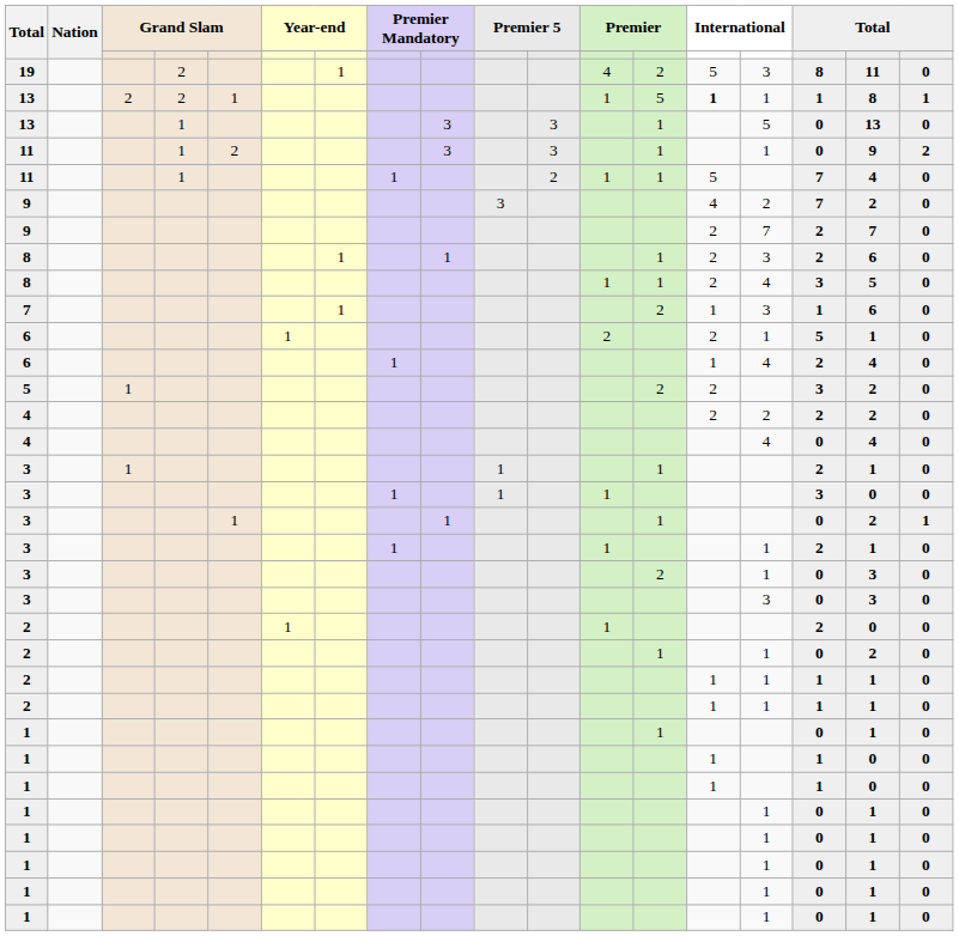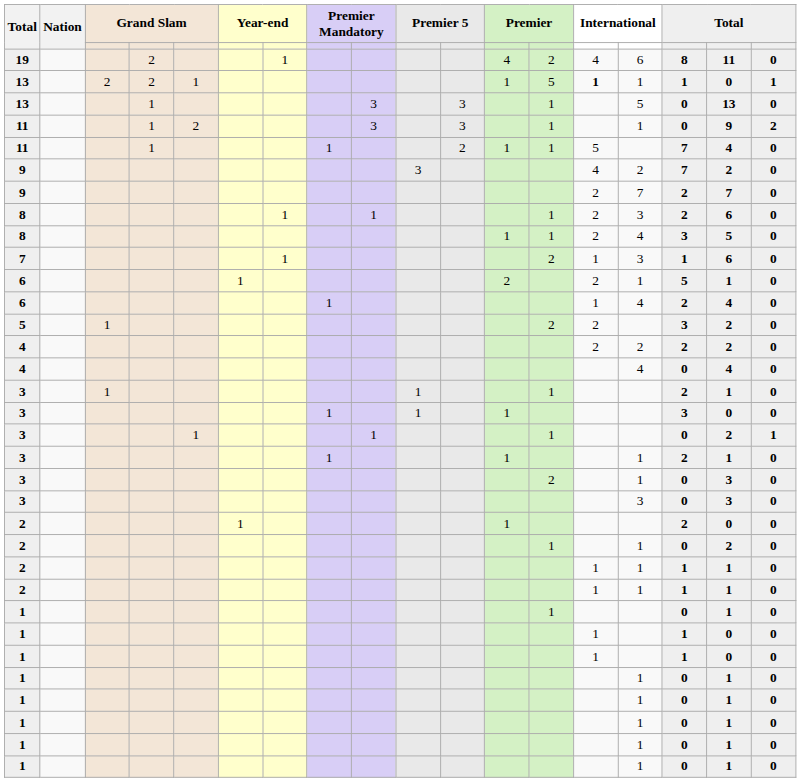 <table class="sortable wikitable" style="font-size:90%">
 <tr>
 <th rowspan="2">Total</th>
 <th rowspan="2">Nation</th>
 <th style="background-color:#f3e6d7;" colspan="3">Grand Slam</th>
 <th style="background-color:#ffc;" colspan="2">Year-end</th>
 <th style="background-color:#d8cef6;" colspan="2">Premier Mandatory</th>
 <th style="background-color:#e9e9e9;" colspan="2">Premier 5</th>
 <th style="background-color:#d4f1c5;" colspan="2">Premier</th>
 <th style="background-color:#fff;" colspan="2">International</th>
 <th style="background-color:#efefef;" colspan="3">Total</th>
 </tr>
 <tr>
 <th style="width:41px; background-color:#f3e6d7;"></th>
 <th style="width:41px; background-color:#f3e6d7;"></th>
 <th style="width:41px; background-color:#f3e6d7;"></th>
 <th style="width:41px; background-color:#ffc;"></th>
 <th style="width:41px; background-color:#ffc;"></th>
 <th style="width:41px; background-color:#d8cef6;"></th>
 <th style="width:41px; background-color:#d8cef6;"></th>
 <th style="width:41px; background-color:#e9e9e9;"></th>
 <th style="width:41px; background-color:#e9e9e9;"></th>
 <th style="width:41px; background-color:#d4f1c5;"></th>
 <th style="width:41px; background-color:#d4f1c5;"></th>
 <th style="width:41px; background-color:#fff;"></th>
 <th style="width:41px; background-color:#fff;"></th>
 <th style="width:41px; background-color:#efefef;"></th>
 <th style="width:41px; background-color:#efefef;"></th>
 <th style="width:41px; background-color:#efefef;"></th>
 </tr>
 <tr align=center>
 <td style="background:#efefef;"><strong>19</strong></td>
 <td align=left></td>
 <td style="background:#F3E6D7;"></td>
 <td style="background:#F3E6D7;">2</td>
 <td style="background:#F3E6D7;"></td>
 <td style="background:#ffc;"></td>
 <td style="background:#ffc;">1</td>
 <td style="background:#D8CEF6;"></td>
 <td style="background:#D8CEF6;"></td>
 <td style="background:#E9E9E9;"></td>
 <td style="background:#E9E9E9;"></td>
 <td style="background:#D4F1C5;">4</td>
 <td style="background:#D4F1C5;">2</td>
-<td>5</td>
-<td>3</td>
+<td>4</td>
+<td>6</td>
 <td style="background:#efefef;"><strong>8</strong></td>
 <td style="background:#efefef;"><strong>11</strong></td>
 <td style="background:#efefef;"><strong>0</strong></td>
 </tr>
 <tr align=center>
 <td style="background:#efefef;"><strong>13</strong></td>
 <td align=left></td>
 <td style="background:#F3E6D7;">2</td>
 <td style="background:#F3E6D7;">2</td>
 <td style="background:#F3E6D7;">1</td>
 <td style="background:#ffc;"></td>
 <td style="background:#ffc;"></td>
 <td style="background:#D8CEF6;"></td>
 <td style="background:#D8CEF6;"></td>
 <td style="background:#E9E9E9;"></td>
 <td style="background:#E9E9E9;"></td>
 <td style="background:#D4F1C5;">1</td>
 <td style="background:#D4F1C5;">5</td>
 <td><strong>1</strong></td>
 <td>1</td>
 <td style="background:#efefef;"><strong>1</strong></td>
-<td style="background:#efefef;"><strong>8</strong></td>
+<td style="background:#efefef;"><strong>0</strong></td>
 <td style="background:#efefef;"><strong>1</strong></td>
 </tr>
 <tr align=center>
 <td style="background:#efefef;"><strong>13</strong></td>
 <td align=left></td>
 <td style="background:#F3E6D7;"></td>
 <td style="background:#F3E6D7;">1</td>
 <td style="background:#F3E6D7;"></td>
 <td style="background:#ffc;"></td>
 <td style="background:#ffc;"></td>
 <td style="background:#D8CEF6;"></td>
 <td style="background:#D8CEF6;">3</td>
 <td style="background:#E9E9E9;"></td>
 <td style="background:#E9E9E9;">3</td>
 <td style="background:#D4F1C5;"></td>
 <td style="background:#D4F1C5;">1</td>
 <td></td>
 <td>5</td>
 <td style="background:#efefef;"><strong>0</strong></td>
 <td style="background:#efefef;"><strong>13</strong></td>
 <td style="background:#efefef;"><strong>0</strong></td>
 </tr>
 <tr align=center>
 <td style="background:#efefef;"><strong>11</strong></td>
 <td align=left></td>
 <td style="background:#F3E6D7;"></td>
 <td style="background:#F3E6D7;">1</td>
 <td style="background:#F3E6D7;">2</td>
 <td style="background:#ffc;"></td>
 <td style="background:#ffc;"></td>
 <td style="background:#D8CEF6;"></td>
 <td style="background:#D8CEF6;">3</td>
 <td style="background:#E9E9E9;"></td>
 <td style="background:#E9E9E9;">3</td>
 <td style="background:#D4F1C5;"></td>
 <td style="background:#D4F1C5;">1</td>
 <td></td>
 <td>1</td>
 <td style="background:#efefef;"><strong>0</strong></td>
 <td style="background:#efefef;"><strong>9</strong></td>
 <td style="background:#efefef;"><strong>2</strong></td>
 </tr>
 <tr align=center>
 <td style="background:#efefef;"><strong>11</strong></td>
 <td align=left></td>
 <td style="background:#F3E6D7;"></td>
 <td style="background:#F3E6D7;">1</td>
 <td style="background:#F3E6D7;"></td>
 <td style="background:#ffc;"></td>
 <td style="background:#ffc;"></td>
 <td style="background:#D8CEF6;">1</td>
 <td style="background:#D8CEF6;"></td>
 <td style="background:#E9E9E9;"></td>
 <td style="background:#E9E9E9;">2</td>
 <td style="background:#D4F1C5;">1</td>
 <td style="background:#D4F1C5;">1</td>
 <td>5</td>
 <td></td>
 <td style="background:#efefef;"><strong>7</strong></td>
 <td style="background:#efefef;"><strong>4</strong></td>
 <td style="background:#efefef;"><strong>0</strong></td>
 </tr>
 <tr align=center>
 <td style="background:#efefef;"><strong>9</strong></td>
 <td align=left></td>
 <td style="background:#F3E6D7;"></td>
 <td style="background:#F3E6D7;"></td>
 <td style="background:#F3E6D7;"></td>
 <td style="background:#ffc;"></td>
 <td style="background:#ffc;"></td>
 <td style="background:#D8CEF6;"></td>
 <td style="background:#D8CEF6;"></td>
 <td style="background:#E9E9E9;">3</td>
 <td style="background:#E9E9E9;"></td>
 <td style="background:#D4F1C5;"></td>
 <td style="background:#D4F1C5;"></td>
 <td>4</td>
 <td>2</td>
 <td style="background:#efefef;"><strong>7</strong></td>
 <td style="background:#efefef;"><strong>2</strong></td>
 <td style="background:#efefef;"><strong>0</strong></td>
 </tr>
 <tr align=center>
 <td style="background:#efefef;"><strong>9</strong></td>
 <td align=left></td>
 <td style="background:#F3E6D7;"></td>
 <td style="background:#F3E6D7;"></td>
 <td style="background:#F3E6D7;"></td>
 <td style="background:#ffc;"></td>
 <td style="background:#ffc;"></td>
 <td style="background:#D8CEF6;"></td>
 <td style="background:#D8CEF6;"></td>
 <td style="background:#E9E9E9;"></td>
 <td style="background:#E9E9E9;"></td>
 <td style="background:#D4F1C5;"></td>
 <td style="background:#D4F1C5;"></td>
 <td>2</td>
 <td>7</td>
 <td style="background:#efefef;"><strong>2</strong></td>
 <td style="background:#efefef;"><strong>7</strong></td>
 <td style="background:#efefef;"><strong>0</strong></td>
 </tr>
 <tr align=center>
 <td style="background:#efefef;"><strong>8</strong></td>
 <td align=left></td>
 <td style="background:#F3E6D7;"></td>
 <td style="background:#F3E6D7;"></td>
 <td style="background:#F3E6D7;"></td>
 <td style="background:#ffc;"></td>
 <td style="background:#ffc;">1</td>
 <td style="background:#D8CEF6;"></td>
 <td style="background:#D8CEF6;">1</td>
 <td style="background:#E9E9E9;"></td>
 <td style="background:#E9E9E9;"></td>
 <td style="background:#D4F1C5;"></td>
 <td style="background:#D4F1C5;">1</td>
 <td>2</td>
 <td>3</td>
 <td style="background:#efefef;"><strong>2</strong></td>
 <td style="background:#efefef;"><strong>6</strong></td>
 <td style="background:#efefef;"><strong>0</strong></td>
 </tr>
 <tr align=center>
 <td style="background:#efefef;"><strong>8</strong></td>
 <td align=left></td>
 <td style="background:#F3E6D7;"></td>
 <td style="background:#F3E6D7;"></td>
 <td style="background:#F3E6D7;"></td>
 <td style="background:#ffc;"></td>
 <td style="background:#ffc;"></td>
 <td style="background:#D8CEF6;"></td>
 <td style="background:#D8CEF6;"></td>
 <td style="background:#E9E9E9;"></td>
 <td style="background:#E9E9E9;"></td>
 <td style="background:#D4F1C5;">1</td>
 <td style="background:#D4F1C5;">1</td>
 <td>2</td>
 <td>4</td>
 <td style="background:#efefef;"><strong>3</strong></td>
 <td style="background:#efefef;"><strong>5</strong></td>
 <td style="background:#efefef;"><strong>0</strong></td>
 </tr>
 <tr align=center>
 <td style="background:#efefef;"><strong>7</strong></td>
 <td align=left></td>
 <td style="background:#F3E6D7;"></td>
 <td style="background:#F3E6D7;"></td>
 <td style="background:#F3E6D7;"></td>
 <td style="background:#ffc;"></td>
 <td style="background:#ffc;">1</td>
 <td style="background:#D8CEF6;"></td>
 <td style="background:#D8CEF6;"></td>
 <td style="background:#E9E9E9;"></td>
 <td style="background:#E9E9E9;"></td>
 <td style="background:#D4F1C5;"></td>
 <td style="background:#D4F1C5;">2</td>
 <td>1</td>
 <td>3</td>
 <td style="background:#efefef;"><strong>1</strong></td>
 <td style="background:#efefef;"><strong>6</strong></td>
 <td style="background:#efefef;"><strong>0</strong></td>
 </tr>
 <tr align=center>
 <td style="background:#efefef;"><strong>6</strong></td>
 <td align=left></td>
 <td style="background:#F3E6D7;"></td>
 <td style="background:#F3E6D7;"></td>
 <td style="background:#F3E6D7;"></td>
 <td style="background:#ffc;">1</td>
 <td style="background:#ffc;"></td>
 <td style="background:#D8CEF6;"></td>
 <td style="background:#D8CEF6;"></td>
 <td style="background:#E9E9E9;"></td>
 <td style="background:#E9E9E9;"></td>
 <td style="background:#D4F1C5;">2</td>
 <td style="background:#D4F1C5;"></td>
 <td>2</td>
 <td>1</td>
 <td style="background:#efefef;"><strong>5</strong></td>
 <td style="background:#efefef;"><strong>1</strong></td>
 <td style="background:#efefef;"><strong>0</strong></td>
 </tr>
 <tr align=center>
 <td style="background:#efefef;"><strong>6</strong></td>
 <td align=left></td>
 <td style="background:#F3E6D7;"></td>
 <td style="background:#F3E6D7;"></td>
 <td style="background:#F3E6D7;"></td>
 <td style="background:#ffc;"></td>
 <td style="background:#ffc;"></td>
 <td style="background:#D8CEF6;">1</td>
 <td style="background:#D8CEF6;"></td>
 <td style="background:#E9E9E9;"></td>
 <td style="background:#E9E9E9;"></td>
 <td style="background:#D4F1C5;"></td>
 <td style="background:#D4F1C5;"></td>
 <td>1</td>
 <td>4</td>
 <td style="background:#efefef;"><strong>2</strong></td>
 <td style="background:#efefef;"><strong>4</strong></td>
 <td style="background:#efefef;"><strong>0</strong></td>
 </tr>
 <tr align=center>
 <td style="background:#efefef;"><strong>5</strong></td>
 <td align=left></td>
 <td style="background:#F3E6D7;">1</td>
 <td style="background:#F3E6D7;"></td>
 <td style="background:#F3E6D7;"></td>
 <td style="background:#ffc;"></td>
 <td style="background:#ffc;"></td>
 <td style="background:#D8CEF6;"></td>
 <td style="background:#D8CEF6;"></td>
 <td style="background:#E9E9E9;"></td>
 <td style="background:#E9E9E9;"></td>
 <td style="background:#D4F1C5;"></td>
 <td style="background:#D4F1C5;">2</td>
 <td>2</td>
 <td></td>
 <td style="background:#efefef;"><strong>3</strong></td>
 <td style="background:#efefef;"><strong>2</strong></td>
 <td style="background:#efefef;"><strong>0</strong></td>
 </tr>
 <tr align=center>
 <td style="background:#efefef;"><strong>4</strong></td>
 <td align=left></td>
 <td style="background:#F3E6D7;"></td>
 <td style="background:#F3E6D7;"></td>
 <td style="background:#F3E6D7;"></td>
 <td style="background:#ffc;"></td>
 <td style="background:#ffc;"></td>
 <td style="background:#D8CEF6;"></td>
 <td style="background:#D8CEF6;"></td>
 <td style="background:#E9E9E9;"></td>
 <td style="background:#E9E9E9;"></td>
 <td style="background:#D4F1C5;"></td>
 <td style="background:#D4F1C5;"></td>
 <td>2</td>
 <td>2</td>
 <td style="background:#efefef;"><strong>2</strong></td>
 <td style="background:#efefef;"><strong>2</strong></td>
 <td style="background:#efefef;"><strong>0</strong></td>
 </tr>
 <tr align=center>
 <td style="background:#efefef;"><strong>4</strong></td>
 <td align=left></td>
 <td style="background:#F3E6D7;"></td>
 <td style="background:#F3E6D7;"></td>
 <td style="background:#F3E6D7;"></td>
 <td style="background:#ffc;"></td>
 <td style="background:#ffc;"></td>
 <td style="background:#D8CEF6;"></td>
 <td style="background:#D8CEF6;"></td>
 <td style="background:#E9E9E9;"></td>
 <td style="background:#E9E9E9;"></td>
 <td style="background:#D4F1C5;"></td>
 <td style="background:#D4F1C5;"></td>
 <td></td>
 <td>4</td>
 <td style="background:#efefef;"><strong>0</strong></td>
 <td style="background:#efefef;"><strong>4</strong></td>
 <td style="background:#efefef;"><strong>0</strong></td>
 </tr>
 <tr align=center>
 <td style="background:#efefef;"><strong>3</strong></td>
 <td align=left></td>
 <td style="background:#F3E6D7;">1</td>
 <td style="background:#F3E6D7;"></td>
 <td style="background:#F3E6D7;"></td>
 <td style="background:#ffc;"></td>
 <td style="background:#ffc;"></td>
 <td style="background:#D8CEF6;"></td>
 <td style="background:#D8CEF6;"></td>
 <td style="background:#E9E9E9;">1</td>
 <td style="background:#E9E9E9;"></td>
 <td style="background:#D4F1C5;"></td>
 <td style="background:#D4F1C5;">1</td>
 <td></td>
 <td></td>
 <td style="background:#efefef;"><strong>2</strong></td>
 <td style="background:#efefef;"><strong>1</strong></td>
 <td style="background:#efefef;"><strong>0</strong></td>
 </tr>
 <tr align=center>
 <td style="background:#efefef;"><strong>3</strong></td>
 <td align=left></td>
 <td style="background:#F3E6D7;"></td>
 <td style="background:#F3E6D7;"></td>
 <td style="background:#F3E6D7;"></td>
 <td style="background:#ffc;"></td>
 <td style="background:#ffc;"></td>
 <td style="background:#D8CEF6;">1</td>
 <td style="background:#D8CEF6;"></td>
 <td style="background:#E9E9E9;">1</td>
 <td style="background:#E9E9E9;"></td>
 <td style="background:#D4F1C5;">1</td>
 <td style="background:#D4F1C5;"></td>
 <td></td>
 <td></td>
 <td style="background:#efefef;"><strong>3</strong></td>
 <td style="background:#efefef;"><strong>0</strong></td>
 <td style="background:#efefef;"><strong>0</strong></td>
 </tr>
 <tr align=center>
 <td style="background:#efefef;"><strong>3</strong></td>
 <td align=left></td>
 <td style="background:#F3E6D7;"></td>
 <td style="background:#F3E6D7;"></td>
 <td style="background:#F3E6D7;">1</td>
 <td style="background:#ffc;"></td>
 <td style="background:#ffc;"></td>
 <td style="background:#D8CEF6;"></td>
 <td style="background:#D8CEF6;">1</td>
 <td style="background:#E9E9E9;"></td>
 <td style="background:#E9E9E9;"></td>
 <td style="background:#D4F1C5;"></td>
 <td style="background:#D4F1C5;">1</td>
 <td></td>
 <td></td>
 <td style="background:#efefef;"><strong>0</strong></td>
 <td style="background:#efefef;"><strong>2</strong></td>
 <td style="background:#efefef;"><strong>1</strong></td>
 </tr>
 <tr align=center>
 <td style="background:#efefef;"><strong>3</strong></td>
 <td align=left></td>
 <td style="background:#F3E6D7;"></td>
 <td style="background:#F3E6D7;"></td>
 <td style="background:#F3E6D7;"></td>
 <td style="background:#ffc;"></td>
 <td style="background:#ffc;"></td>
 <td style="background:#D8CEF6;">1</td>
 <td style="background:#D8CEF6;"></td>
 <td style="background:#E9E9E9;"></td>
 <td style="background:#E9E9E9;"></td>
 <td style="background:#D4F1C5;">1</td>
 <td style="background:#D4F1C5;"></td>
 <td></td>
 <td>1</td>
 <td style="background:#efefef;"><strong>2</strong></td>
 <td style="background:#efefef;"><strong>1</strong></td>
 <td style="background:#efefef;"><strong>0</strong></td>
 </tr>
 <tr align=center>
 <td style="background:#efefef;"><strong>3</strong></td>
 <td align=left></td>
 <td style="background:#F3E6D7;"></td>
 <td style="background:#F3E6D7;"></td>
 <td style="background:#F3E6D7;"></td>
 <td style="background:#ffc;"></td>
 <td style="background:#ffc;"></td>
 <td style="background:#D8CEF6;"></td>
 <td style="background:#D8CEF6;"></td>
 <td style="background:#E9E9E9;"></td>
 <td style="background:#E9E9E9;"></td>
 <td style="background:#D4F1C5;"></td>
 <td style="background:#D4F1C5;">2</td>
 <td></td>
 <td>1</td>
 <td style="background:#efefef;"><strong>0</strong></td>
 <td style="background:#efefef;"><strong>3</strong></td>
 <td style="background:#efefef;"><strong>0</strong></td>
 </tr>
 <tr align=center>
 <td style="background:#efefef;"><strong>3</strong></td>
 <td align=left></td>
 <td style="background:#F3E6D7;"></td>
 <td style="background:#F3E6D7;"></td>
 <td style="background:#F3E6D7;"></td>
 <td style="background:#ffc;"></td>
 <td style="background:#ffc;"></td>
 <td style="background:#D8CEF6;"></td>
 <td style="background:#D8CEF6;"></td>
 <td style="background:#E9E9E9;"></td>
 <td style="background:#E9E9E9;"></td>
 <td style="background:#D4F1C5;"></td>
 <td style="background:#D4F1C5;"></td>
 <td></td>
 <td>3</td>
 <td style="background:#efefef;"><strong>0</strong></td>
 <td style="background:#efefef;"><strong>3</strong></td>
 <td style="background:#efefef;"><strong>0</strong></td>
 </tr>
 <tr align=center>
 <td style="background:#efefef;"><strong>2</strong></td>
 <td align=left></td>
 <td style="background:#F3E6D7;"></td>
 <td style="background:#F3E6D7;"></td>
 <td style="background:#F3E6D7;"></td>
 <td style="background:#ffc;">1</td>
 <td style="background:#ffc;"></td>
 <td style="background:#D8CEF6;"></td>
 <td style="background:#D8CEF6;"></td>
 <td style="background:#E9E9E9;"></td>
 <td style="background:#E9E9E9;"></td>
 <td style="background:#D4F1C5;">1</td>
 <td style="background:#D4F1C5;"></td>
 <td></td>
 <td></td>
 <td style="background:#efefef;"><strong>2</strong></td>
 <td style="background:#efefef;"><strong>0</strong></td>
 <td style="background:#efefef;"><strong>0</strong></td>
 </tr>
 <tr align=center>
 <td style="background:#efefef;"><strong>2</strong></td>
 <td align=left></td>
 <td style="background:#F3E6D7;"></td>
 <td style="background:#F3E6D7;"></td>
 <td style="background:#F3E6D7;"></td>
 <td style="background:#ffc;"></td>
 <td style="background:#ffc;"></td>
 <td style="background:#D8CEF6;"></td>
 <td style="background:#D8CEF6;"></td>
 <td style="background:#E9E9E9;"></td>
 <td style="background:#E9E9E9;"></td>
 <td style="background:#D4F1C5;"></td>
 <td style="background:#D4F1C5;">1</td>
 <td></td>
 <td>1</td>
 <td style="background:#efefef;"><strong>0</strong></td>
 <td style="background:#efefef;"><strong>2</strong></td>
 <td style="background:#efefef;"><strong>0</strong></td>
 </tr>
 <tr align=center>
 <td style="background:#efefef;"><strong>2</strong></td>
 <td align=left></td>
 <td style="background:#F3E6D7;"></td>
 <td style="background:#F3E6D7;"></td>
 <td style="background:#F3E6D7;"></td>
 <td style="background:#ffc;"></td>
 <td style="background:#ffc;"></td>
 <td style="background:#D8CEF6;"></td>
 <td style="background:#D8CEF6;"></td>
 <td style="background:#E9E9E9;"></td>
 <td style="background:#E9E9E9;"></td>
 <td style="background:#D4F1C5;"></td>
 <td style="background:#D4F1C5;"></td>
 <td>1</td>
 <td>1</td>
 <td style="background:#efefef;"><strong>1</strong></td>
 <td style="background:#efefef;"><strong>1</strong></td>
 <td style="background:#efefef;"><strong>0</strong></td>
 </tr>
 <tr align=center>
 <td style="background:#efefef;"><strong>2</strong></td>
 <td align=left></td>
 <td style="background:#F3E6D7;"></td>
 <td style="background:#F3E6D7;"></td>
 <td style="background:#F3E6D7;"></td>
 <td style="background:#ffc;"></td>
 <td style="background:#ffc;"></td>
 <td style="background:#D8CEF6;"></td>
 <td style="background:#D8CEF6;"></td>
 <td style="background:#E9E9E9;"></td>
 <td style="background:#E9E9E9;"></td>
 <td style="background:#D4F1C5;"></td>
 <td style="background:#D4F1C5;"></td>
 <td>1</td>
 <td>1</td>
 <td style="background:#efefef;"><strong>1</strong></td>
 <td style="background:#efefef;"><strong>1</strong></td>
 <td style="background:#efefef;"><strong>0</strong></td>
 </tr>
 <tr align=center>
 <td style="background:#efefef;"><strong>1</strong></td>
 <td align=left></td>
 <td style="background:#F3E6D7;"></td>
 <td style="background:#F3E6D7;"></td>
 <td style="background:#F3E6D7;"></td>
 <td style="background:#ffc;"></td>
 <td style="background:#ffc;"></td>
 <td style="background:#D8CEF6;"></td>
 <td style="background:#D8CEF6;"></td>
 <td style="background:#E9E9E9;"></td>
 <td style="background:#E9E9E9;"></td>
 <td style="background:#D4F1C5;"></td>
 <td style="background:#D4F1C5;">1</td>
 <td></td>
 <td></td>
 <td style="background:#efefef;"><strong>0</strong></td>
 <td style="background:#efefef;"><strong>1</strong></td>
 <td style="background:#efefef;"><strong>0</strong></td>
 </tr>
 <tr align=center>
 <td style="background:#efefef;"><strong>1</strong></td>
 <td align=left></td>
 <td style="background:#F3E6D7;"></td>
 <td style="background:#F3E6D7;"></td>
 <td style="background:#F3E6D7;"></td>
 <td style="background:#ffc;"></td>
 <td style="background:#ffc;"></td>
 <td style="background:#D8CEF6;"></td>
 <td style="background:#D8CEF6;"></td>
 <td style="background:#E9E9E9;"></td>
 <td style="background:#E9E9E9;"></td>
 <td style="background:#D4F1C5;"></td>
 <td style="background:#D4F1C5;"></td>
 <td>1</td>
 <td></td>
 <td style="background:#efefef;"><strong>1</strong></td>
 <td style="background:#efefef;"><strong>0</strong></td>
 <td style="background:#efefef;"><strong>0</strong></td>
 </tr>
 <tr align=center>
 <td style="background:#efefef;"><strong>1</strong></td>
 <td align=left></td>
 <td style="background:#F3E6D7;"></td>
 <td style="background:#F3E6D7;"></td>
 <td style="background:#F3E6D7;"></td>
 <td style="background:#ffc;"></td>
 <td style="background:#ffc;"></td>
 <td style="background:#D8CEF6;"></td>
 <td style="background:#D8CEF6;"></td>
 <td style="background:#E9E9E9;"></td>
 <td style="background:#E9E9E9;"></td>
 <td style="background:#D4F1C5;"></td>
 <td style="background:#D4F1C5;"></td>
 <td>1</td>
 <td></td>
 <td style="background:#efefef;"><strong>1</strong></td>
 <td style="background:#efefef;"><strong>0</strong></td>
 <td style="background:#efefef;"><strong>0</strong></td>
 </tr>
 <tr align=center>
 <td style="background:#efefef;"><strong>1</strong></td>
 <td align=left></td>
 <td style="background:#F3E6D7;"></td>
 <td style="background:#F3E6D7;"></td>
 <td style="background:#F3E6D7;"></td>
 <td style="background:#ffc;"></td>
 <td style="background:#ffc;"></td>
 <td style="background:#D8CEF6;"></td>
 <td style="background:#D8CEF6;"></td>
 <td style="background:#E9E9E9;"></td>
 <td style="background:#E9E9E9;"></td>
 <td style="background:#D4F1C5;"></td>
 <td style="background:#D4F1C5;"></td>
 <td></td>
 <td>1</td>
 <td style="background:#efefef;"><strong>0</strong></td>
 <td style="background:#efefef;"><strong>1</strong></td>
 <td style="background:#efefef;"><strong>0</strong></td>
 </tr>
 <tr align=center>
 <td style="background:#efefef;"><strong>1</strong></td>
 <td align=left></td>
 <td style="background:#F3E6D7;"></td>
 <td style="background:#F3E6D7;"></td>
 <td style="background:#F3E6D7;"></td>
 <td style="background:#ffc;"></td>
 <td style="background:#ffc;"></td>
 <td style="background:#D8CEF6;"></td>
 <td style="background:#D8CEF6;"></td>
 <td style="background:#E9E9E9;"></td>
 <td style="background:#E9E9E9;"></td>
 <td style="background:#D4F1C5;"></td>
 <td style="background:#D4F1C5;"></td>
 <td></td>
 <td>1</td>
 <td style="background:#efefef;"><strong>0</strong></td>
 <td style="background:#efefef;"><strong>1</strong></td>
 <td style="background:#efefef;"><strong>0</strong></td>
 </tr>
 <tr align=center>
 <td style="background:#efefef;"><strong>1</strong></td>
 <td align=left></td>
 <td style="background:#F3E6D7;"></td>
 <td style="background:#F3E6D7;"></td>
 <td style="background:#F3E6D7;"></td>
 <td style="background:#ffc;"></td>
 <td style="background:#ffc;"></td>
 <td style="background:#D8CEF6;"></td>
 <td style="background:#D8CEF6;"></td>
 <td style="background:#E9E9E9;"></td>
 <td style="background:#E9E9E9;"></td>
 <td style="background:#D4F1C5;"></td>
 <td style="background:#D4F1C5;"></td>
 <td></td>
 <td>1</td>
 <td style="background:#efefef;"><strong>0</strong></td>
 <td style="background:#efefef;"><strong>1</strong></td>
 <td style="background:#efefef;"><strong>0</strong></td>
 </tr>
 <tr align=center>
 <td style="background:#efefef;"><strong>1</strong></td>
 <td align=left></td>
 <td style="background:#F3E6D7;"></td>
 <td style="background:#F3E6D7;"></td>
 <td style="background:#F3E6D7;"></td>
 <td style="background:#ffc;"></td>
 <td style="background:#ffc;"></td>
 <td style="background:#D8CEF6;"></td>
 <td style="background:#D8CEF6;"></td>
 <td style="background:#E9E9E9;"></td>
 <td style="background:#E9E9E9;"></td>
 <td style="background:#D4F1C5;"></td>
 <td style="background:#D4F1C5;"></td>
 <td></td>
 <td>1</td>
 <td style="background:#efefef;"><strong>0</strong></td>
 <td style="background:#efefef;"><strong>1</strong></td>
 <td style="background:#efefef;"><strong>0</strong></td>
 </tr>
 <tr align=center>
 <td style="background:#efefef;"><strong>1</strong></td>
 <td align=left></td>
 <td style="background:#F3E6D7;"></td>
 <td style="background:#F3E6D7;"></td>
 <td style="background:#F3E6D7;"></td>
 <td style="background:#ffc;"></td>
 <td style="background:#ffc;"></td>
 <td style="background:#D8CEF6;"></td>
 <td style="background:#D8CEF6;"></td>
 <td style="background:#E9E9E9;"></td>
 <td style="background:#E9E9E9;"></td>
 <td style="background:#D4F1C5;"></td>
 <td style="background:#D4F1C5;"></td>
 <td></td>
 <td>1</td>
 <td style="background:#efefef;"><strong>0</strong></td>
 <td style="background:#efefef;"><strong>1</strong></td>
 <td style="background:#efefef;"><strong>0</strong></td>
 </tr>
 </table>
